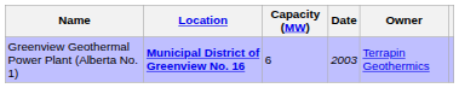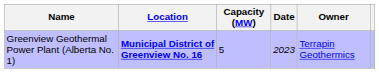 <table class="wikitable">
 <tr>
 <th>Name</th>
 <th><a href='#'>Location</a></th>
 <th>Capacity (<a href='#'>MW</a>)</th>
 <th>Date</th>
 <th>Owner</th>
 <th></th>
 </tr>
 <tr bgcolor="#BFBFFF">
 <td>Greenview Geothermal Power Plant (Alberta No. 1)</td>
 <td><strong><a href='#'>Municipal District of Greenview No. 16</a></strong></td>
-<td>6</td>
-<td><em>2003</em></td>
+<td>5</td>
+<td><em>2023</em></td>
 <td><a href='#'>Terrapin Geothermics</a></td>
 <td></td>
 </tr>
 </table>
